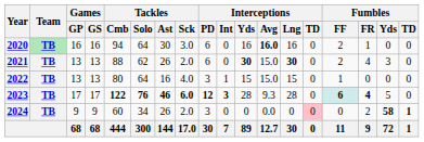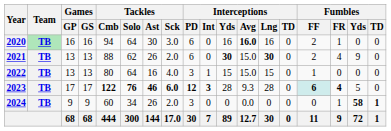 <table class="wikitable" style="text-align: center;">
 <tr>
 <th rowspan="2">Year</th>
 <th rowspan="2">Team</th>
 <th colspan="2">Games</th>
 <th colspan="4">Tackles</th>
 <th colspan="6">Interceptions</th>
 <th colspan="4">Fumbles</th>
 </tr>
 <tr>
 <th>GP</th>
 <th>GS</th>
 <th>Cmb</th>
 <th>Solo</th>
 <th>Ast</th>
 <th>Sck</th>
 <th>PD</th>
 <th>Int</th>
 <th>Yds</th>
 <th>Avg</th>
 <th>Lng</th>
 <th>TD</th>
 <th>FF</th>
 <th>FR</th>
 <th>Yds</th>
 <th>TD</th>
 </tr>
 <tr>
 <th><a href='#'>2020</a></th>
 <th style="background:#afe6ba; width:3em;"><a href='#'>TB</a></th>
 <td>16</td>
 <td>16</td>
 <td>94</td>
 <td>64</td>
 <td>30</td>
 <td>3.0</td>
 <td>6</td>
 <td>0</td>
 <td>16</td>
 <td><strong>16.0</strong></td>
 <td>16</td>
 <td>0</td>
 <td>2</td>
 <td>1</td>
 <td>0</td>
 <td>0</td>
 </tr>
 <tr>
 <th><a href='#'>2021</a></th>
 <th><a href='#'>TB</a></th>
 <td>13</td>
 <td>13</td>
 <td>88</td>
 <td>62</td>
 <td>26</td>
 <td>2.0</td>
 <td>6</td>
 <td>0</td>
 <td><strong>30</strong></td>
 <td>15.0</td>
 <td><strong>30</strong></td>
 <td>0</td>
 <td>2</td>
 <td>4</td>
-<td>3</td>
+<td>9</td>
 <td>0</td>
 </tr>
 <tr>
 <th><a href='#'>2022</a></th>
 <th><a href='#'>TB</a></th>
 <td>13</td>
 <td>13</td>
 <td>80</td>
 <td>64</td>
 <td>16</td>
 <td>4.0</td>
 <td>3</td>
 <td>1</td>
 <td>15</td>
 <td>15.0</td>
 <td>15</td>
 <td>0</td>
 <td>1</td>
 <td>0</td>
 <td>0</td>
 <td>0</td>
 </tr>
 <tr>
 <th><a href='#'>2023</a></th>
 <th><a href='#'>TB</a></th>
 <td>17</td>
 <td>17</td>
 <td><strong>122</strong></td>
 <td><strong>76</strong></td>
 <td><strong>46</strong></td>
 <td><strong>6.0</strong></td>
 <td><strong>12</strong></td>
 <td><strong>3</strong></td>
 <td>28</td>
 <td>9.3</td>
 <td>28</td>
 <td>0</td>
 <td style="background:#cfecec; width:3em;"><strong>6</strong></td>
 <td><strong>4</strong></td>
 <td>5</td>
 <td>0</td>
 </tr>
 <tr>
 <th><a href='#'>2024</a></th>
 <th><a href='#'>TB</a></th>
 <td>9</td>
 <td>9</td>
 <td>60</td>
 <td>34</td>
 <td>26</td>
 <td>2.0</td>
 <td>3</td>
 <td>0</td>
 <td>0</td>
 <td>0.0</td>
 <td>0</td>
-<td style="background: pink;">0</td>
 <td>0</td>
-<td>2</td>
+<td>0</td>
+<td>1</td>
 <td><strong>58</strong></td>
 <td><strong>1</strong></td>
 </tr>
 <tr>
 <th colspan="2"></th>
 <th>68</th>
 <th>68</th>
 <th>444</th>
 <th>300</th>
 <th>144</th>
 <th>17.0</th>
 <th>30</th>
 <th>7</th>
 <th>89</th>
 <th>12.7</th>
 <th>30</th>
 <th>0</th>
 <th>11</th>
 <th>9</th>
 <th>72</th>
 <th>1</th>
 </tr>
 </table>
